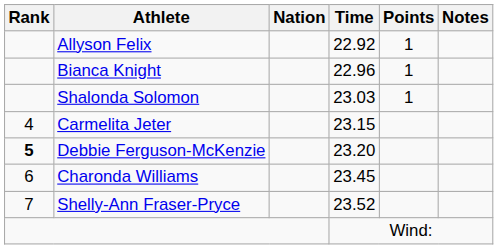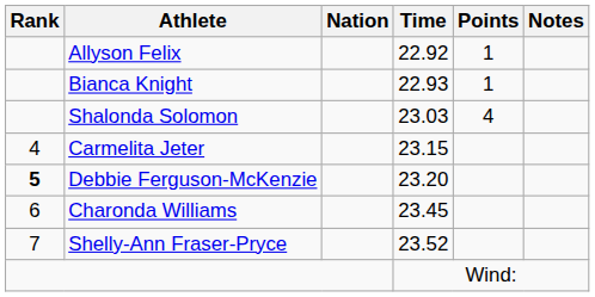 <table class="wikitable mw-datatable sortable" style="text-align:center;">
 <tr>
 <th>Rank</th>
 <th>Athlete</th>
 <th>Nation</th>
 <th>Time</th>
 <th>Points</th>
 <th>Notes</th>
 </tr>
 <tr>
 <td></td>
 <td align=left><a href='#'>Allyson Felix</a></td>
 <td align=left></td>
 <td>22.92</td>
 <td>1</td>
 <td></td>
 </tr>
 <tr>
 <td></td>
 <td align=left><a href='#'>Bianca Knight</a></td>
 <td align=left></td>
-<td>22.96</td>
+<td>22.93</td>
 <td>1</td>
 <td></td>
 </tr>
 <tr>
 <td></td>
 <td align=left><a href='#'>Shalonda Solomon</a></td>
 <td align=left></td>
 <td>23.03</td>
-<td>1</td>
+<td>4</td>
 <td></td>
 </tr>
 <tr>
 <td>4</td>
 <td align=left><a href='#'>Carmelita Jeter</a></td>
 <td align=left></td>
 <td>23.15</td>
 <td></td>
 <td></td>
 </tr>
 <tr>
 <td><strong>5</strong></td>
 <td align=left><a href='#'>Debbie Ferguson-McKenzie</a></td>
 <td align=left></td>
 <td>23.20</td>
 <td></td>
 <td></td>
 </tr>
 <tr>
 <td>6</td>
 <td align=left><a href='#'>Charonda Williams</a></td>
 <td align=left></td>
 <td>23.45</td>
 <td></td>
 <td></td>
 </tr>
 <tr>
 <td>7</td>
 <td align=left><a href='#'>Shelly-Ann Fraser-Pryce</a></td>
 <td align=left></td>
 <td>23.52</td>
 <td></td>
 <td></td>
 </tr>
 <tr class="sortbottom">
 <td colspan=3></td>
 <td colspan=3>Wind: </td>
 </tr>
 </table>
